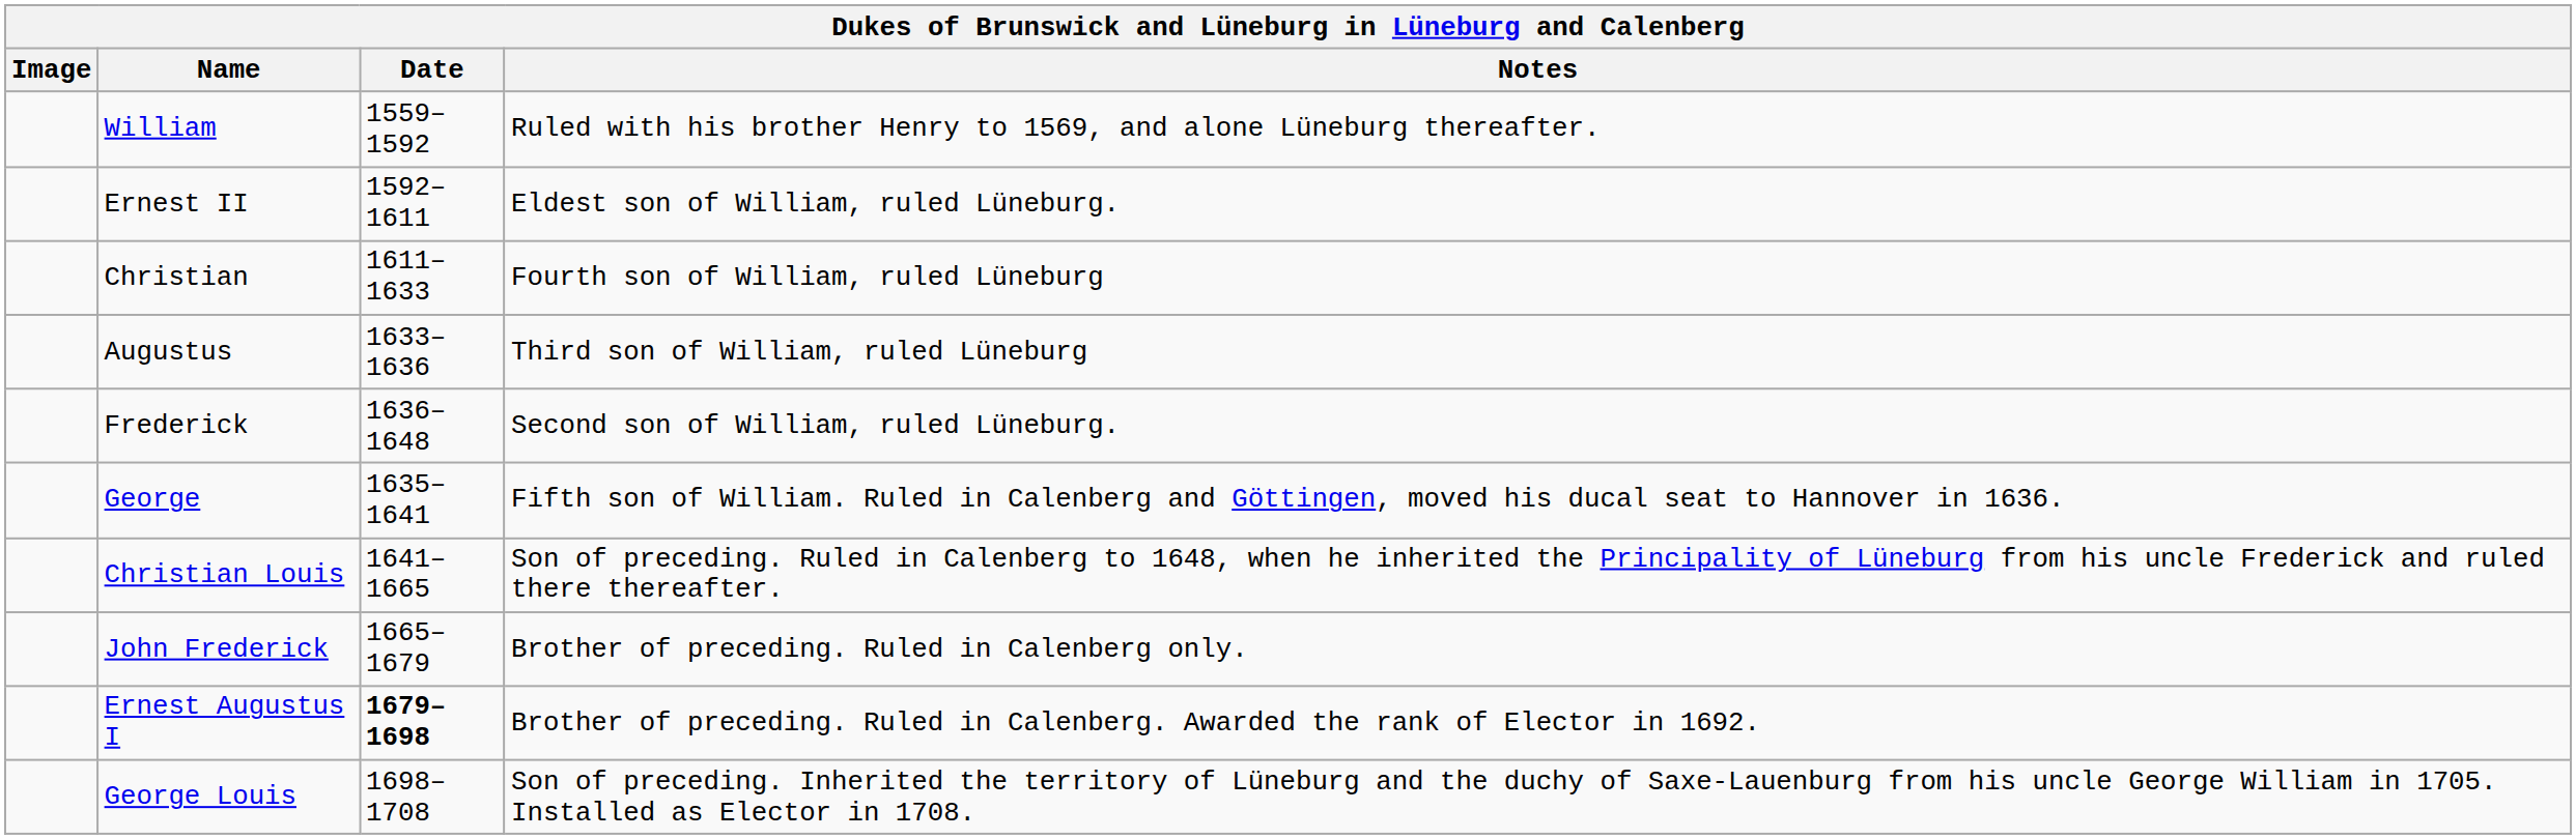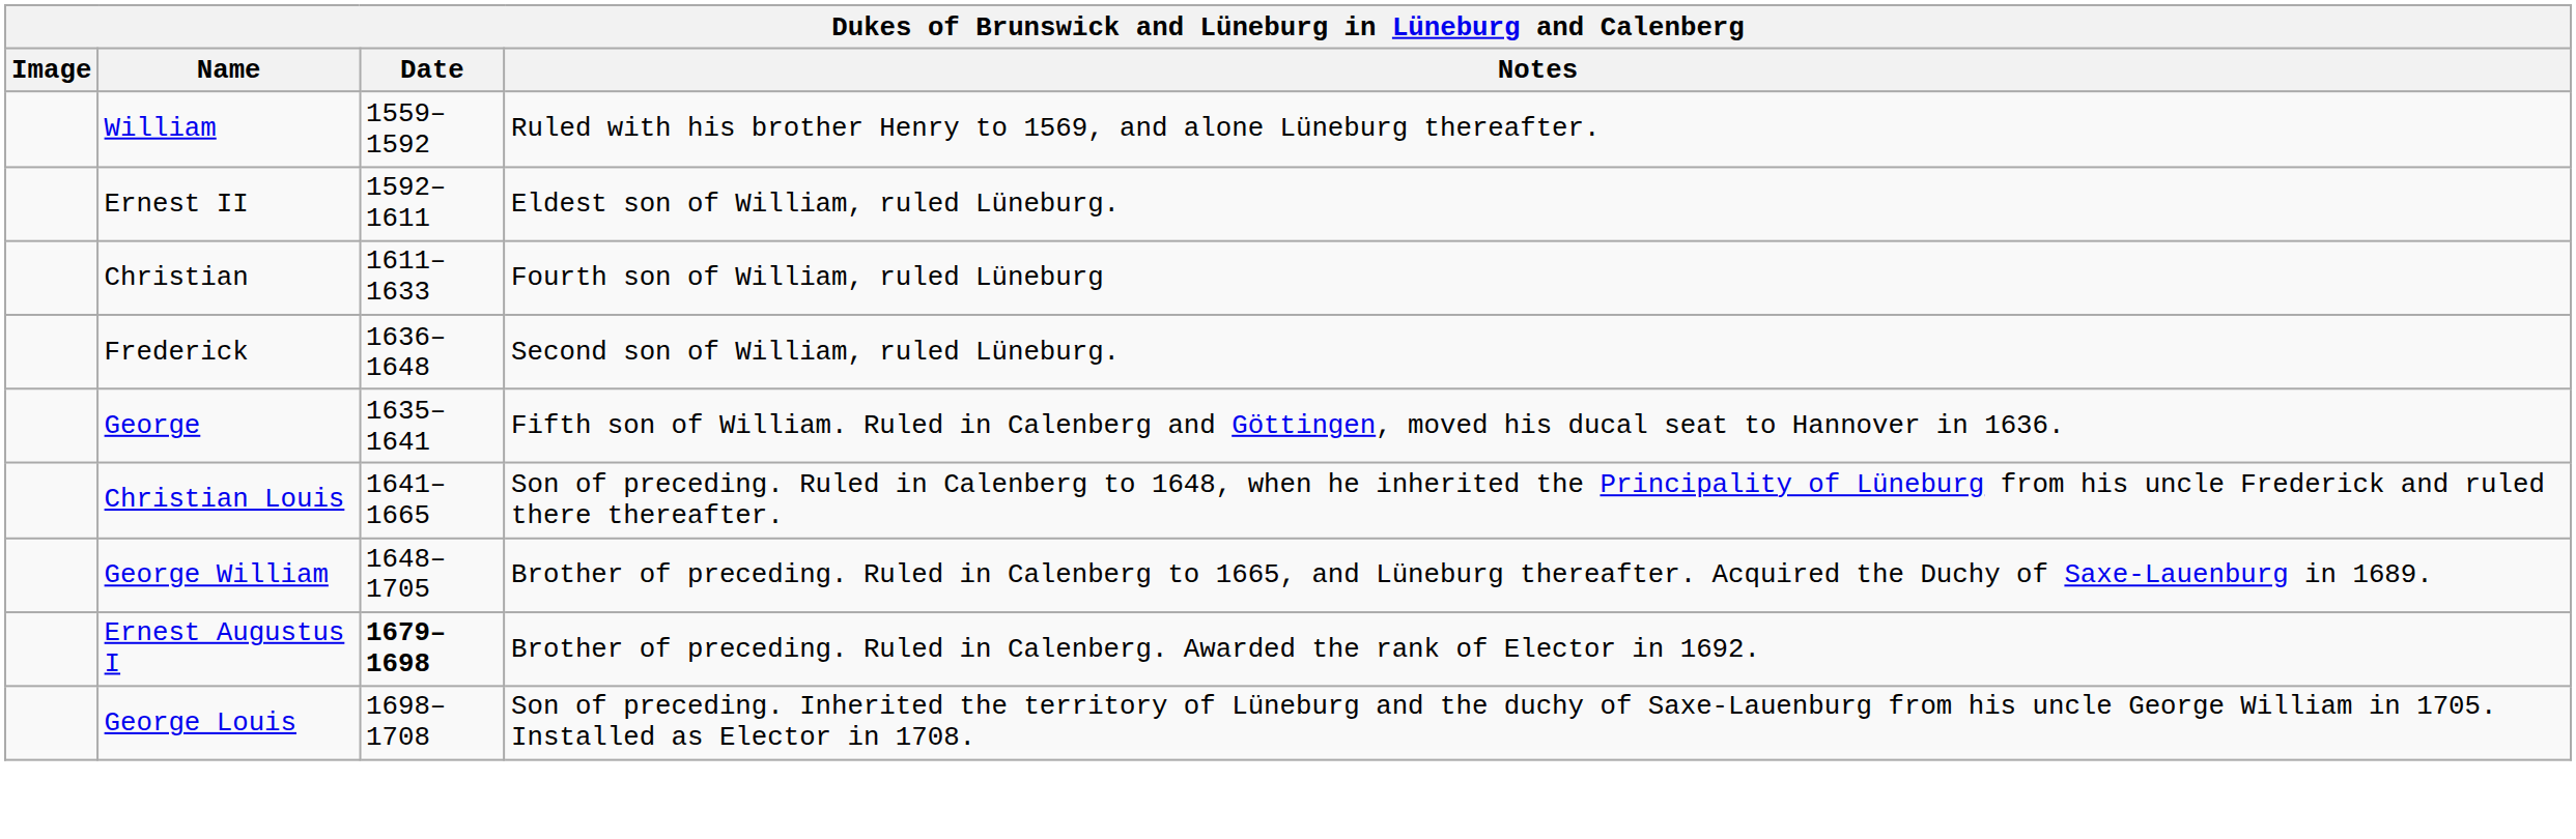 <table class="wikitable">
 <tr>
 <th colspan=4>Dukes of Brunswick and Lüneburg in <a href='#'>Lüneburg</a> and Calenberg</th>
 </tr>
 <tr>
 <th>Image</th>
 <th>Name</th>
 <th>Date</th>
 <th>Notes</th>
 </tr>
 <tr>
 <td></td>
 <td><a href='#'>William</a></td>
 <td>1559–1592</td>
 <td>Ruled with his brother Henry to 1569, and alone Lüneburg thereafter.</td>
 </tr>
 <tr>
 <td></td>
 <td>Ernest II</td>
 <td>1592–1611</td>
 <td>Eldest son of William, ruled Lüneburg.</td>
 </tr>
 <tr>
 <td></td>
 <td>Christian</td>
 <td>1611–1633</td>
 <td>Fourth son of William, ruled Lüneburg</td>
 </tr>
 <tr>
 <td></td>
-<td>Augustus</td>
-<td>1633–1636</td>
-<td>Third son of William, ruled Lüneburg</td>
-</tr>
-<tr>
-<td></td>
 <td>Frederick</td>
 <td>1636–1648</td>
 <td>Second son of William, ruled Lüneburg.</td>
 </tr>
 <tr>
 <td></td>
 <td><a href='#'>George</a></td>
 <td>1635–1641</td>
 <td>Fifth son of William. Ruled in Calenberg and <a href='#'>Göttingen</a>, moved his ducal seat to Hannover in 1636.</td>
 </tr>
 <tr>
 <td></td>
 <td><a href='#'>Christian Louis</a></td>
 <td>1641–1665</td>
 <td>Son of preceding. Ruled in Calenberg to 1648, when he inherited the <a href='#'>Principality of Lüneburg</a> from his uncle Frederick and ruled there thereafter.</td>
 </tr>
 <tr>
 <td></td>
-<td><a href='#'>John Frederick</a></td>
-<td>1665–1679</td>
-<td>Brother of preceding. Ruled in Calenberg only.</td>
+<td><a href='#'>George William</a></td>
+<td>1648–1705</td>
+<td>Brother of preceding. Ruled in Calenberg to 1665, and Lüneburg thereafter. Acquired the Duchy of <a href='#'>Saxe-Lauenburg</a> in 1689.</td>
 </tr>
 <tr>
 <td></td>
 <td><a href='#'>Ernest Augustus I</a></td>
 <td><strong>1679–1698</strong></td>
 <td>Brother of preceding. Ruled in Calenberg. Awarded the rank of Elector in 1692.</td>
 </tr>
 <tr>
 <td></td>
 <td><a href='#'>George Louis</a></td>
 <td>1698–1708</td>
 <td>Son of preceding. Inherited the territory of Lüneburg and the duchy of Saxe-Lauenburg from his uncle George William in 1705. Installed as Elector in 1708.</td>
 </tr>
 </table>
